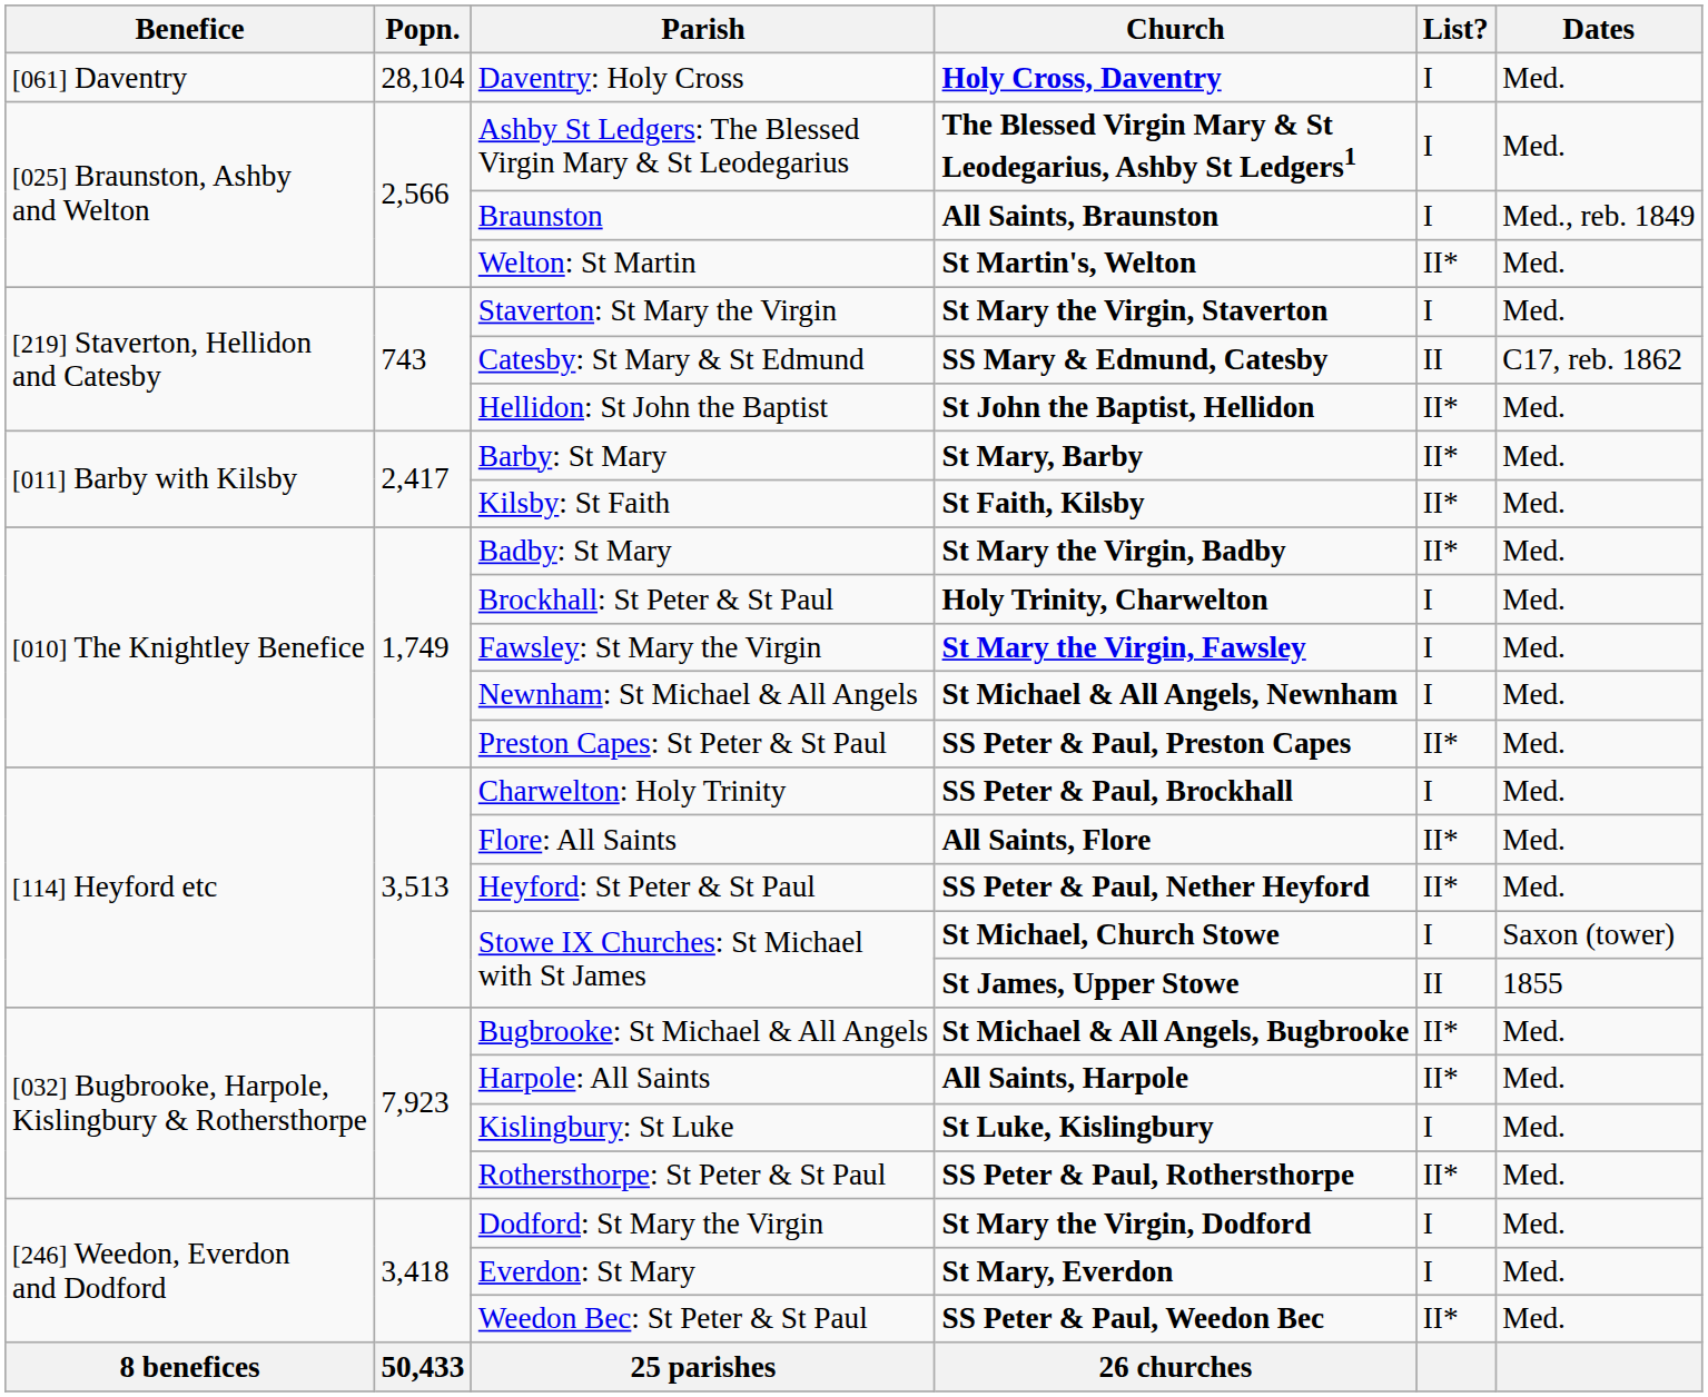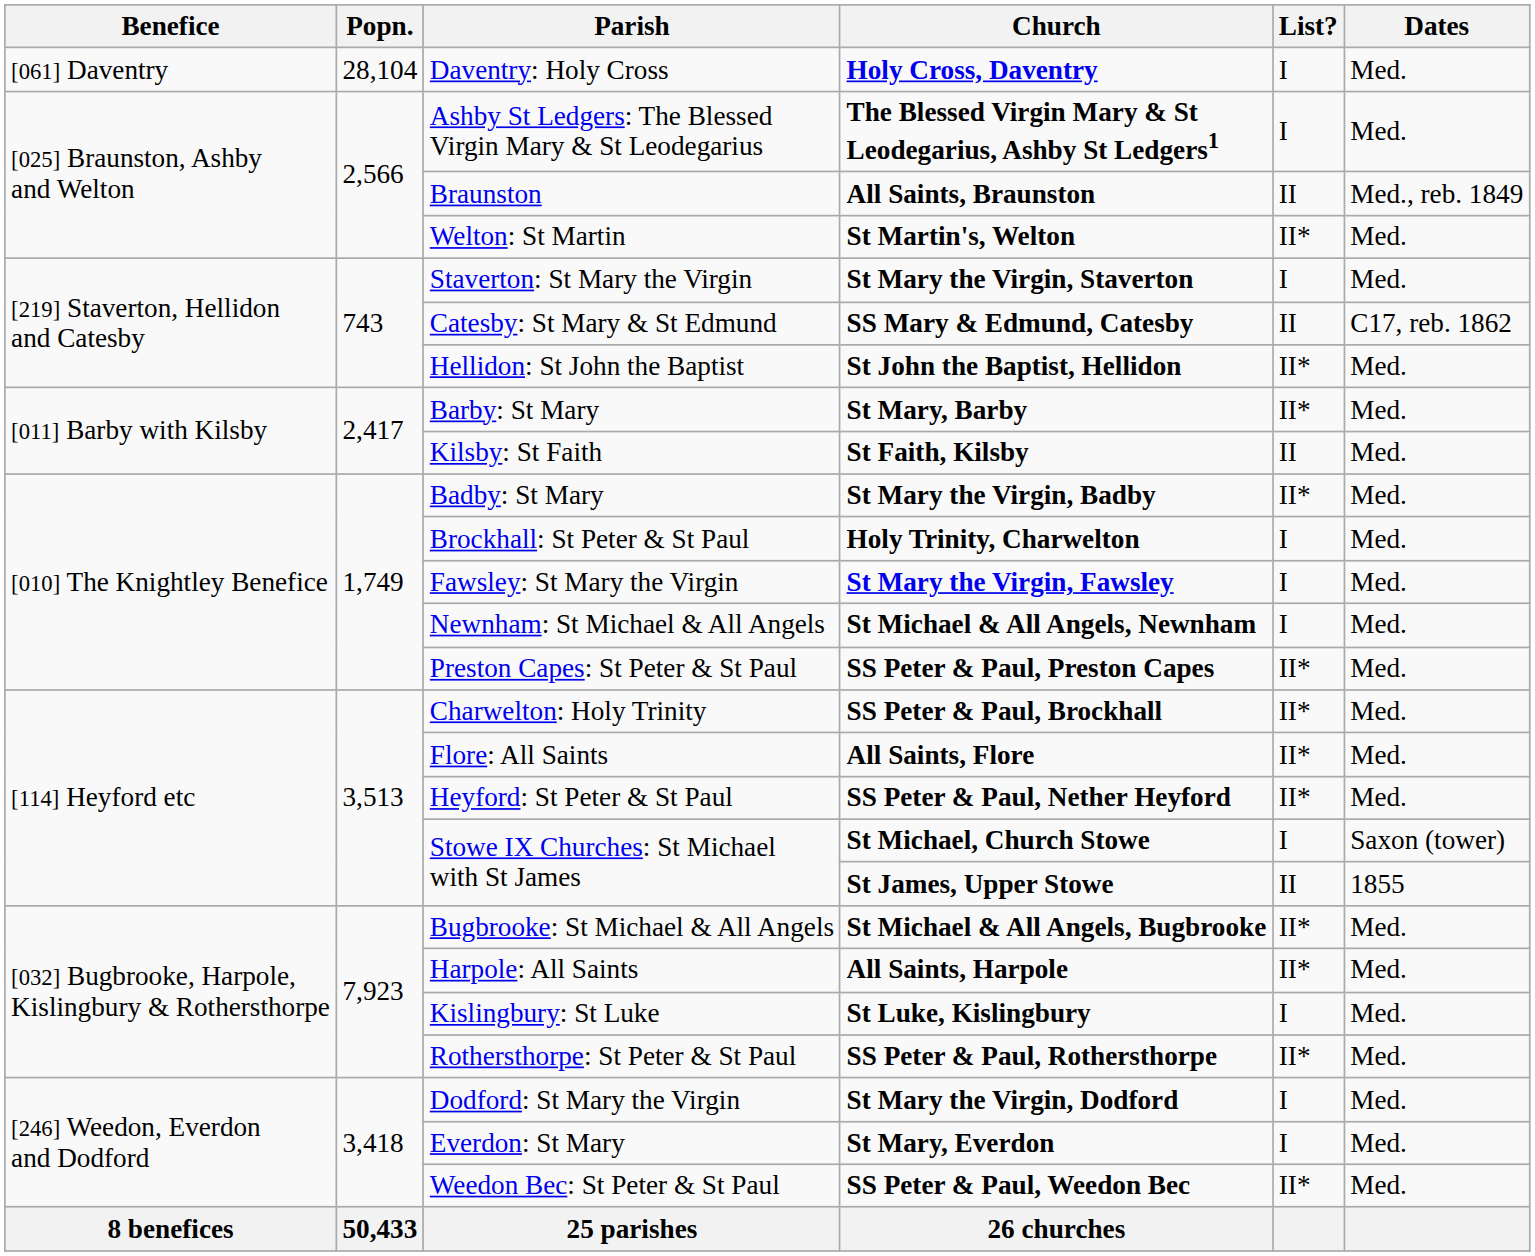 <table class="wikitable sortable">
 <tr>
 <th>Benefice</th>
 <th>Popn.</th>
 <th>Parish</th>
 <th><strong>Church</strong></th>
 <th>List?</th>
 <th data-sort-type="number">Dates</th>
 </tr>
 <tr>
 <td><small>[061]</small> Daventry</td>
 <td>28,104</td>
 <td><a href='#'>Daventry</a>: Holy Cross</td>
 <td><strong><a href='#'>Holy Cross, Daventry</a></strong></td>
 <td>I</td>
 <td data-sort-value="1100">Med.</td>
 </tr>
 <tr>
 <td rowspan="3"><small>[025]</small> Braunston, Ashby<br>and Welton</td>
 <td rowspan="3">2,566</td>
 <td><a href='#'>Ashby St Ledgers</a>: The Blessed<br>Virgin Mary & St Leodegarius</td>
 <td><strong>The Blessed Virgin Mary & St</strong><br><strong>Leodegarius, Ashby St Ledgers<sup>1</sup></strong></td>
 <td>I</td>
 <td data-sort-value="1100">Med.</td>
 </tr>
 <tr>
 <td><a href='#'>Braunston</a></td>
 <td><strong>All Saints, Braunston</strong></td>
-<td>I</td>
+<td>II</td>
 <td data-sort-value="1100.1849">Med., reb. 1849</td>
 </tr>
 <tr>
 <td><a href='#'>Welton</a>: St Martin</td>
 <td><strong>St Martin's, Welton</strong></td>
 <td>II*</td>
 <td data-sort-value="1100">Med.</td>
 </tr>
 <tr>
 <td rowspan="3"><small>[219]</small> Staverton, Hellidon<br>and Catesby</td>
 <td rowspan="3">743</td>
 <td><a href='#'>Staverton</a>: St Mary the Virgin</td>
 <td><strong>St Mary the Virgin, Staverton</strong></td>
 <td>I</td>
 <td data-sort-value="1100">Med.</td>
 </tr>
 <tr>
 <td><a href='#'>Catesby</a>: St Mary & St Edmund</td>
 <td><strong>SS Mary & Edmund, Catesby</strong></td>
 <td>II</td>
 <td data-sort-value="1650">C17, reb. 1862</td>
 </tr>
 <tr>
 <td><a href='#'>Hellidon</a>: St John the Baptist</td>
 <td><strong>St John the Baptist, Hellidon</strong></td>
 <td>II*</td>
 <td data-sort-value="1100">Med.</td>
 </tr>
 <tr>
 <td rowspan="2"><small>[011]</small> Barby with Kilsby</td>
 <td rowspan="2">2,417</td>
 <td><a href='#'>Barby</a>: St Mary</td>
 <td><strong>St Mary, Barby</strong></td>
 <td>II*</td>
 <td data-sort-value="1100">Med.</td>
 </tr>
 <tr>
 <td><a href='#'>Kilsby</a>: St Faith</td>
 <td><strong>St Faith, Kilsby</strong></td>
-<td>II*</td>
+<td>II</td>
 <td data-sort-value="1100">Med.</td>
 </tr>
 <tr>
 <td rowspan="5"><small>[010]</small> The Knightley Benefice</td>
 <td rowspan="5">1,749</td>
 <td><a href='#'>Badby</a>: St Mary</td>
 <td><strong>St Mary the Virgin, Badby</strong></td>
 <td>II*</td>
 <td data-sort-value="1100">Med.</td>
 </tr>
 <tr>
 <td><a href='#'>Brockhall</a>: St Peter & St Paul</td>
 <td><strong>Holy Trinity, Charwelton</strong></td>
 <td>I</td>
 <td data-sort-value="1100">Med.</td>
 </tr>
 <tr>
 <td><a href='#'>Fawsley</a>: St Mary the Virgin</td>
 <td><a href='#'><strong>St Mary the Virgin, Fawsley</strong></a></td>
 <td>I</td>
 <td data-sort-value="1100">Med.</td>
 </tr>
 <tr>
 <td><a href='#'>Newnham</a>: St Michael & All Angels</td>
 <td><strong>St Michael & All Angels, Newnham</strong></td>
 <td>I</td>
 <td data-sort-value="1100">Med.</td>
 </tr>
 <tr>
 <td><a href='#'>Preston Capes</a>: St Peter & St Paul</td>
 <td><strong>SS Peter & Paul, Preston Capes</strong></td>
 <td>II*</td>
 <td data-sort-value="1100">Med.</td>
 </tr>
 <tr>
 <td rowspan="5"><small>[114]</small> Heyford etc</td>
 <td rowspan="5">3,513</td>
 <td><a href='#'>Charwelton</a>: Holy Trinity</td>
 <td><strong>SS Peter & Paul, Brockhall</strong></td>
-<td>I</td>
+<td>II*</td>
 <td data-sort-value="1100">Med.</td>
 </tr>
 <tr>
 <td><a href='#'>Flore</a>: All Saints</td>
 <td><strong>All Saints, Flore</strong></td>
 <td>II*</td>
 <td data-sort-value="1100">Med.</td>
 </tr>
 <tr>
 <td><a href='#'>Heyford</a>: St Peter & St Paul</td>
 <td><strong>SS Peter & Paul, Nether Heyford</strong></td>
 <td>II*</td>
 <td data-sort-value="1100">Med.</td>
 </tr>
 <tr>
 <td rowspan="2"><a href='#'>Stowe IX Churches</a>: St Michael<br>with St James</td>
 <td><strong>St Michael, Church Stowe</strong></td>
 <td>I</td>
 <td data-sort-value="1000">Saxon (tower)</td>
 </tr>
 <tr>
 <td><strong>St James, Upper Stowe</strong></td>
 <td>II</td>
 <td>1855</td>
 </tr>
 <tr>
 <td rowspan="4"><small>[032]</small> Bugbrooke, Harpole,<br>Kislingbury & Rothersthorpe</td>
 <td rowspan="4">7,923</td>
 <td><a href='#'>Bugbrooke</a>: St Michael & All Angels</td>
 <td><strong>St Michael & All Angels, Bugbrooke</strong></td>
 <td>II*</td>
 <td data-sort-value="1100">Med.</td>
 </tr>
 <tr>
 <td><a href='#'>Harpole</a>: All Saints</td>
 <td><strong>All Saints, Harpole</strong></td>
 <td>II*</td>
 <td data-sort-value="1100">Med.</td>
 </tr>
 <tr>
 <td><a href='#'>Kislingbury</a>: St Luke</td>
 <td><strong>St Luke, Kislingbury</strong></td>
 <td>I</td>
 <td data-sort-value="1100">Med.</td>
 </tr>
 <tr>
 <td><a href='#'>Rothersthorpe</a>: St Peter & St Paul</td>
 <td><strong>SS Peter & Paul, Rothersthorpe</strong></td>
 <td>II*</td>
 <td data-sort-value="1100">Med.</td>
 </tr>
 <tr>
 <td rowspan="3"><small>[246]</small> Weedon, Everdon<br>and Dodford</td>
 <td rowspan="3">3,418</td>
 <td><a href='#'>Dodford</a>: St Mary the Virgin</td>
 <td><strong>St Mary the Virgin, Dodford</strong></td>
 <td>I</td>
 <td data-sort-value="1100">Med.</td>
 </tr>
 <tr>
 <td><a href='#'>Everdon</a>: St Mary</td>
 <td><strong>St Mary, Everdon</strong></td>
 <td>I</td>
 <td data-sort-value="1100">Med.</td>
 </tr>
 <tr>
 <td><a href='#'>Weedon Bec</a>: St Peter & St Paul</td>
 <td><strong>SS Peter & Paul, Weedon Bec</strong></td>
 <td>II*</td>
 <td data-sort-value="1100">Med.</td>
 </tr>
 <tr>
 <th>8 benefices</th>
 <th>50,433</th>
 <th>25 parishes</th>
 <th>26 churches</th>
 <th></th>
 <th></th>
 </tr>
 </table>
